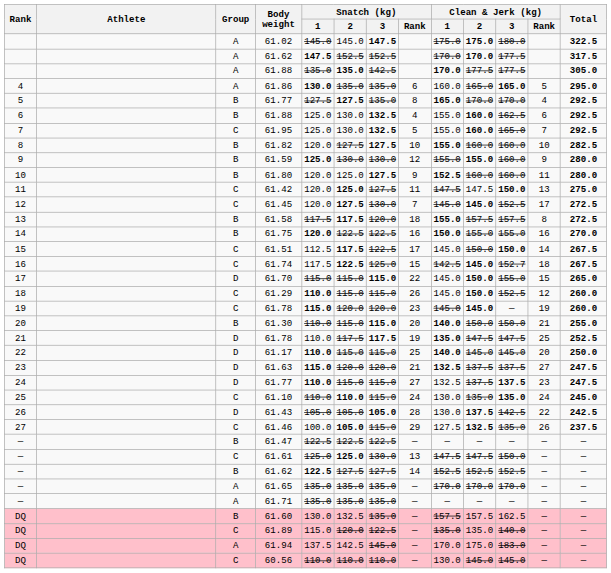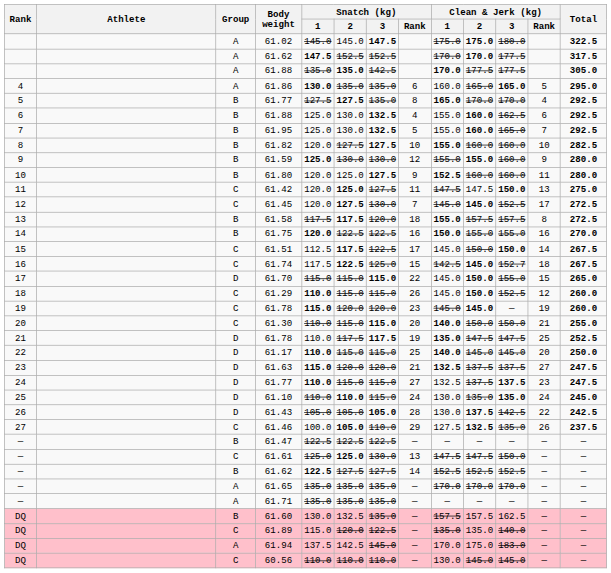 <table class = "wikitable" style="text-align:center;">
 <tr>
 <th rowspan=2 width=40>Rank</th>
 <th rowspan=2 width=250>Athlete</th>
 <th rowspan=2 width=50>Group</th>
 <th rowspan=2 width=60>Body weight</th>
 <th colspan=4>Snatch (kg)</th>
 <th colspan=4>Clean & Jerk (kg)</th>
 <th rowspan=2 width=60>Total</th>
 </tr>
 <tr>
 <th width=40>1</th>
 <th width=40>2</th>
 <th width=40>3</th>
 <th width=40>Rank</th>
 <th width=40>1</th>
 <th width=40>2</th>
 <th width=40>3</th>
 <th width=40>Rank</th>
 </tr>
 <tr>
 <td></td>
 <td align=left></td>
 <td>A</td>
 <td>61.02</td>
 <td><s>145.0 </s></td>
 <td>145.0</td>
 <td><strong>147.5</strong></td>
 <td></td>
 <td><s>175.0 </s></td>
 <td><strong>175.0</strong></td>
 <td><s>180.0 </s></td>
 <td></td>
 <td><strong>322.5</strong></td>
 </tr>
 <tr>
 <td></td>
 <td align=left></td>
 <td>A</td>
 <td>61.62</td>
 <td><strong>147.5</strong></td>
 <td><s>152.5 </s></td>
 <td><s>152.5 </s></td>
 <td></td>
 <td><s>170.0 </s></td>
 <td><strong>170.0</strong></td>
 <td><s>177.5 </s></td>
 <td></td>
 <td><strong>317.5</strong></td>
 </tr>
 <tr>
 <td></td>
 <td align=left></td>
 <td>A</td>
 <td>61.88</td>
 <td><s>135.0 </s></td>
 <td><strong>135.0</strong></td>
 <td><s>142.5 </s></td>
 <td></td>
 <td><strong>170.0</strong></td>
 <td><s>177.5 </s></td>
 <td><s>177.5 </s></td>
 <td></td>
 <td><strong>305.0</strong></td>
 </tr>
 <tr>
 <td>4</td>
 <td align=left></td>
 <td>A</td>
 <td>61.86</td>
 <td><strong>130.0</strong></td>
 <td><s>135.0 </s></td>
 <td><s>135.0 </s></td>
 <td>6</td>
 <td>160.0</td>
 <td><s>165.0 </s></td>
 <td><strong>165.0</strong></td>
 <td>5</td>
 <td><strong>295.0</strong></td>
 </tr>
 <tr>
 <td>5</td>
 <td align=left></td>
 <td>B</td>
 <td>61.77</td>
 <td><s>127.5 </s></td>
 <td><strong>127.5</strong></td>
 <td><s>135.0 </s></td>
 <td>8</td>
 <td><strong>165.0</strong></td>
 <td><s>170.0 </s></td>
 <td><s>170.0 </s></td>
 <td>4</td>
 <td><strong>292.5</strong></td>
 </tr>
 <tr>
 <td>6</td>
 <td align=left></td>
 <td>B</td>
 <td>61.88</td>
 <td>125.0</td>
 <td>130.0</td>
 <td><strong>132.5</strong></td>
 <td>4</td>
 <td>155.0</td>
 <td><strong>160.0</strong></td>
 <td><s>162.5 </s></td>
 <td>6</td>
 <td><strong>292.5</strong></td>
 </tr>
 <tr>
 <td>7</td>
 <td align=left></td>
-<td>C</td>
+<td>B</td>
 <td>61.95</td>
 <td>125.0</td>
 <td>130.0</td>
 <td><strong>132.5</strong></td>
 <td>5</td>
 <td>155.0</td>
 <td><strong>160.0</strong></td>
 <td><s>165.0 </s></td>
 <td>7</td>
 <td><strong>292.5</strong></td>
 </tr>
 <tr>
 <td>8</td>
 <td align=left></td>
 <td>B</td>
 <td>61.82</td>
 <td>120.0</td>
 <td><s>127.5 </s></td>
 <td><strong>127.5</strong></td>
 <td>10</td>
 <td><strong>155.0</strong></td>
 <td><s>160.0 </s></td>
 <td><s>160.0 </s></td>
 <td>10</td>
 <td><strong>282.5</strong></td>
 </tr>
 <tr>
 <td>9</td>
 <td align=left></td>
 <td>B</td>
 <td>61.59</td>
 <td><strong>125.0</strong></td>
 <td><s>130.0 </s></td>
 <td><s>130.0 </s></td>
 <td>12</td>
 <td><s>155.0 </s></td>
 <td><strong>155.0</strong></td>
 <td><s>160.0 </s></td>
 <td>9</td>
 <td><strong>280.0</strong></td>
 </tr>
 <tr>
 <td>10</td>
 <td align=left></td>
 <td>B</td>
 <td>61.80</td>
 <td>120.0</td>
 <td>125.0</td>
 <td><strong>127.5</strong></td>
 <td>9</td>
 <td><strong>152.5</strong></td>
 <td><s>160.0 </s></td>
 <td><s>160.0 </s></td>
 <td>11</td>
 <td><strong>280.0</strong></td>
 </tr>
 <tr>
 <td>11</td>
 <td align=left></td>
 <td>C</td>
 <td>61.42</td>
 <td>120.0</td>
 <td><strong>125.0</strong></td>
 <td><s>127.5 </s></td>
 <td>11</td>
 <td><s>147.5 </s></td>
 <td>147.5</td>
 <td><strong>150.0</strong></td>
 <td>13</td>
 <td><strong>275.0</strong></td>
 </tr>
 <tr>
 <td>12</td>
 <td align=left></td>
 <td>C</td>
 <td>61.45</td>
 <td>120.0</td>
 <td><strong>127.5</strong></td>
 <td><s>130.0 </s></td>
 <td>7</td>
 <td><s>145.0 </s></td>
 <td><strong>145.0</strong></td>
 <td><s>152.5 </s></td>
 <td>17</td>
 <td><strong>272.5</strong></td>
 </tr>
 <tr>
 <td>13</td>
 <td align=left></td>
 <td>B</td>
 <td>61.58</td>
 <td><s>117.5 </s></td>
 <td><strong>117.5</strong></td>
 <td><s>120.0 </s></td>
 <td>18</td>
 <td><strong>155.0</strong></td>
 <td><s>157.5 </s></td>
 <td><s>157.5 </s></td>
 <td>8</td>
 <td><strong>272.5</strong></td>
 </tr>
 <tr>
 <td>14</td>
 <td align=left></td>
 <td>B</td>
 <td>61.75</td>
 <td><strong>120.0</strong></td>
 <td><s>122.5 </s></td>
 <td><s>122.5 </s></td>
 <td>16</td>
 <td><strong>150.0</strong></td>
 <td><s>155.0 </s></td>
 <td><s>155.0 </s></td>
 <td>16</td>
 <td><strong>270.0</strong></td>
 </tr>
 <tr>
 <td>15</td>
 <td align=left></td>
 <td>C</td>
 <td>61.51</td>
 <td>112.5</td>
 <td><strong>117.5</strong></td>
 <td><s>122.5 </s></td>
 <td>17</td>
 <td>145.0</td>
 <td><s>150.0 </s></td>
 <td><strong>150.0</strong></td>
 <td>14</td>
 <td><strong>267.5</strong></td>
 </tr>
 <tr>
 <td>16</td>
 <td align=left></td>
 <td>C</td>
 <td>61.74</td>
 <td>117.5</td>
 <td><strong>122.5</strong></td>
 <td><s>125.0 </s></td>
 <td>15</td>
 <td><s>142.5 </s></td>
 <td><strong>145.0</strong></td>
 <td><s>152.7 </s></td>
 <td>18</td>
 <td><strong>267.5</strong></td>
 </tr>
 <tr>
 <td>17</td>
 <td align=left></td>
 <td>D</td>
 <td>61.70</td>
 <td><s>115.0 </s></td>
 <td><s>115.0 </s></td>
 <td><strong>115.0</strong></td>
 <td>22</td>
 <td>145.0</td>
 <td><strong>150.0</strong></td>
 <td><s>155.0 </s></td>
 <td>15</td>
 <td><strong>265.0</strong></td>
 </tr>
 <tr>
 <td>18</td>
 <td align=left></td>
 <td>C</td>
 <td>61.29</td>
 <td><strong>110.0</strong></td>
 <td><s>115.0 </s></td>
 <td><s>115.0 </s></td>
 <td>26</td>
 <td>145.0</td>
 <td><strong>150.0</strong></td>
 <td><s>152.5 </s></td>
 <td>12</td>
 <td><strong>260.0</strong></td>
 </tr>
 <tr>
 <td>19</td>
 <td align=left></td>
 <td>C</td>
 <td>61.78</td>
 <td><strong>115.0</strong></td>
 <td><s>120.0 </s></td>
 <td><s>120.0 </s></td>
 <td>23</td>
 <td><s>145.0 </s></td>
 <td><strong>145.0</strong></td>
 <td>—</td>
 <td>19</td>
 <td><strong>260.0</strong></td>
 </tr>
 <tr>
 <td>20</td>
 <td align=left></td>
-<td>B</td>
+<td>C</td>
 <td>61.30</td>
 <td><s>110.0 </s></td>
 <td><s>115.0 </s></td>
 <td><strong>115.0</strong></td>
 <td>20</td>
 <td><strong>140.0</strong></td>
 <td><s>150.0 </s></td>
 <td><s>150.0 </s></td>
 <td>21</td>
 <td><strong>255.0</strong></td>
 </tr>
 <tr>
 <td>21</td>
 <td align=left></td>
 <td>D</td>
 <td>61.78</td>
 <td>110.0</td>
 <td><s>117.5 </s></td>
 <td><strong>117.5</strong></td>
 <td>19</td>
 <td><strong>135.0</strong></td>
 <td><s>147.5 </s></td>
 <td><s>147.5 </s></td>
 <td>25</td>
 <td><strong>252.5</strong></td>
 </tr>
 <tr>
 <td>22</td>
 <td align=left></td>
 <td>D</td>
 <td>61.17</td>
 <td><strong>110.0</strong></td>
 <td><s>115.0 </s></td>
 <td><s>115.0 </s></td>
 <td>25</td>
 <td><strong>140.0</strong></td>
 <td><s>145.0 </s></td>
 <td><s>145.0 </s></td>
 <td>20</td>
 <td><strong>250.0</strong></td>
 </tr>
 <tr>
 <td>23</td>
 <td align=left></td>
 <td>D</td>
 <td>61.63</td>
 <td><strong>115.0</strong></td>
 <td><s>120.0 </s></td>
 <td><s>120.0 </s></td>
 <td>21</td>
 <td><strong>132.5</strong></td>
 <td><s>137.5 </s></td>
 <td><s>137.5 </s></td>
 <td>27</td>
 <td><strong>247.5</strong></td>
 </tr>
 <tr>
 <td>24</td>
 <td align=left></td>
 <td>D</td>
 <td>61.77</td>
 <td><strong>110.0</strong></td>
 <td><s>115.0 </s></td>
 <td><s>115.0 </s></td>
 <td>27</td>
 <td>132.5</td>
 <td><s>137.5 </s></td>
 <td><strong>137.5</strong></td>
 <td>23</td>
 <td><strong>247.5</strong></td>
 </tr>
 <tr>
 <td>25</td>
 <td align=left></td>
-<td>C</td>
+<td>D</td>
 <td>61.10</td>
 <td><s>110.0 </s></td>
 <td><strong>110.0</strong></td>
 <td><s>115.0 </s></td>
 <td>24</td>
 <td>130.0</td>
 <td><s>135.0 </s></td>
 <td><strong>135.0</strong></td>
 <td>24</td>
 <td><strong>245.0</strong></td>
 </tr>
 <tr>
 <td>26</td>
 <td align=left></td>
 <td>D</td>
 <td>61.43</td>
 <td><s>105.0 </s></td>
 <td><s>105.0 </s></td>
 <td><strong>105.0</strong></td>
 <td>28</td>
 <td>130.0</td>
 <td><strong>137.5</strong></td>
 <td><s>142.5 </s></td>
 <td>22</td>
 <td><strong>242.5</strong></td>
 </tr>
 <tr>
 <td>27</td>
 <td align=left></td>
 <td>C</td>
 <td>61.46</td>
 <td>100.0</td>
 <td><strong>105.0</strong></td>
-<td><s>115.0 </s></td>
+<td><s>110.0 </s></td>
 <td>29</td>
 <td>127.5</td>
 <td><strong>132.5</strong></td>
 <td><s>135.0 </s></td>
 <td>26</td>
 <td><strong>237.5</strong></td>
 </tr>
 <tr>
 <td>—</td>
 <td align=left></td>
 <td>B</td>
 <td>61.47</td>
 <td><s>122.5 </s></td>
 <td><s>122.5 </s></td>
 <td><s>122.5 </s></td>
 <td>—</td>
 <td>—</td>
 <td>—</td>
 <td>—</td>
 <td>—</td>
 <td>—</td>
 </tr>
 <tr>
 <td>—</td>
 <td align=left></td>
 <td>C</td>
 <td>61.61</td>
 <td><s>125.0 </s></td>
 <td><strong>125.0</strong></td>
 <td><s>130.0 </s></td>
 <td>13</td>
 <td><s>147.5 </s></td>
 <td><s>147.5 </s></td>
 <td><s>150.0 </s></td>
 <td>—</td>
 <td>—</td>
 </tr>
 <tr>
 <td>—</td>
 <td align=left></td>
 <td>B</td>
 <td>61.62</td>
 <td><strong>122.5</strong></td>
 <td><s>127.5 </s></td>
 <td><s>127.5 </s></td>
 <td>14</td>
 <td><s>152.5 </s></td>
 <td><s>152.5 </s></td>
 <td><s>152.5 </s></td>
 <td>—</td>
 <td>—</td>
 </tr>
 <tr>
 <td>—</td>
 <td align=left></td>
 <td>A</td>
 <td>61.65</td>
 <td><s>135.0 </s></td>
 <td><s>135.0 </s></td>
 <td><s>135.0 </s></td>
 <td>—</td>
 <td><s>170.0 </s></td>
 <td><s>170.0 </s></td>
 <td><s>170.0 </s></td>
 <td>—</td>
 <td>—</td>
 </tr>
 <tr>
 <td>—</td>
 <td align=left></td>
 <td>A</td>
 <td>61.71</td>
 <td><s>135.0 </s></td>
 <td><s>135.0 </s></td>
 <td><s>135.0 </s></td>
 <td>—</td>
 <td>—</td>
 <td>—</td>
 <td>—</td>
 <td>—</td>
 <td>—</td>
 </tr>
 <tr bgcolor=pink>
 <td>DQ</td>
 <td align=left></td>
 <td>B</td>
 <td>61.60</td>
 <td>130.0</td>
 <td>132.5</td>
 <td><s>135.0 </s></td>
 <td>—</td>
 <td><s>157.5 </s></td>
 <td>157.5</td>
 <td>162.5</td>
 <td>—</td>
 <td>—</td>
 </tr>
 <tr bgcolor=pink>
 <td>DQ</td>
 <td align=left></td>
 <td>C</td>
 <td>61.89</td>
 <td>115.0</td>
 <td><s>120.0 </s></td>
 <td><s>122.5 </s></td>
 <td>—</td>
 <td><s>135.0 </s></td>
 <td>135.0</td>
 <td><s>140.0 </s></td>
 <td>—</td>
 <td>—</td>
 </tr>
 <tr bgcolor=pink>
 <td>DQ</td>
 <td align=left></td>
 <td>A</td>
 <td>61.94</td>
 <td>137.5</td>
 <td>142.5</td>
 <td><s>145.0 </s></td>
 <td>—</td>
 <td>170.0</td>
 <td>175.0</td>
 <td><s>183.0 </s></td>
 <td>—</td>
 <td>—</td>
 </tr>
 <tr bgcolor=pink>
 <td>DQ</td>
 <td align=left></td>
 <td>C</td>
 <td>60.56</td>
 <td><s>110.0 </s></td>
 <td><s>110.0 </s></td>
 <td><s>110.0 </s></td>
 <td>—</td>
 <td>130.0</td>
 <td><s>145.0 </s></td>
 <td><s>145.0 </s></td>
 <td>—</td>
 <td>—</td>
 </tr>
 </table>
